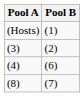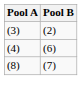 <table class="wikitable">
 <tr>
 <th width=50%>Pool A</th>
 <th width=50%>Pool B</th>
-</tr>
-<tr>
-<td> (Hosts)</td>
-<td> (1)</td>
 </tr>
 <tr>
 <td> (3)</td>
 <td> (2)</td>
 </tr>
 <tr>
 <td> (4)</td>
 <td> (6)</td>
 </tr>
 <tr>
 <td> (8)</td>
 <td> (7)</td>
 </tr>
 </table>
